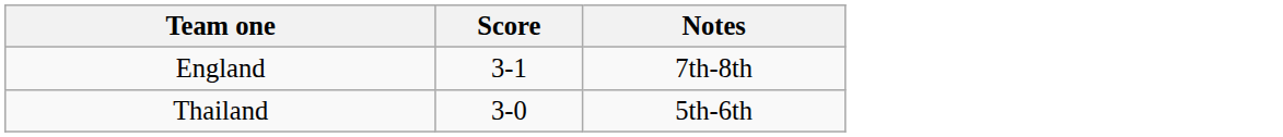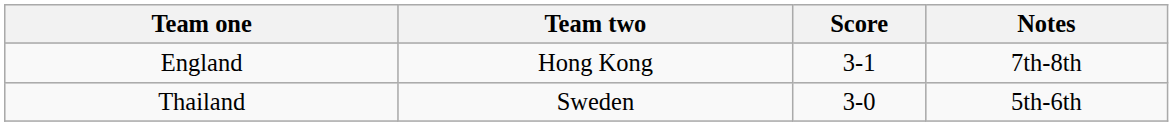 <table class="wikitable" style="text-align: center">
 <tr>
 <th width=250>Team one</th>
+<th width=250>Team two</th>
 <th width=80>Score</th>
 <th width=150>Notes</th>
 </tr>
 <tr>
 <td> England</td>
+<td> Hong Kong</td>
 <td>3-1</td>
 <td>7th-8th</td>
 </tr>
 <tr>
 <td> Thailand</td>
+<td> Sweden</td>
 <td>3-0</td>
 <td>5th-6th</td>
 </tr>
 </table>
